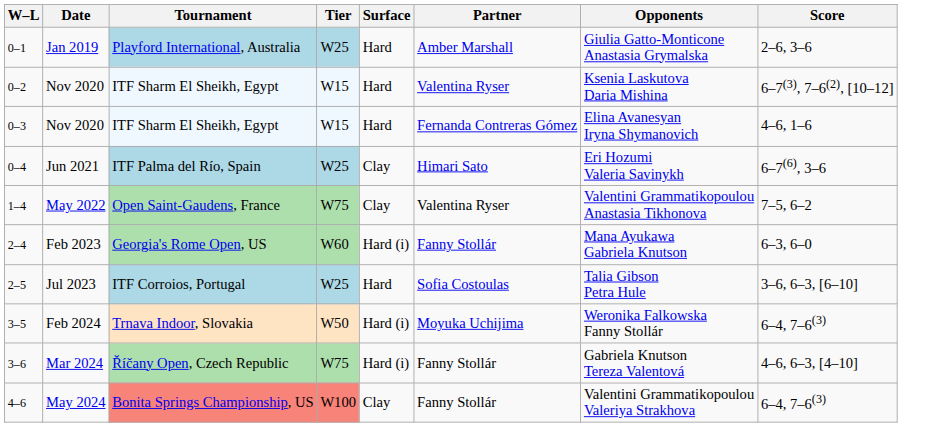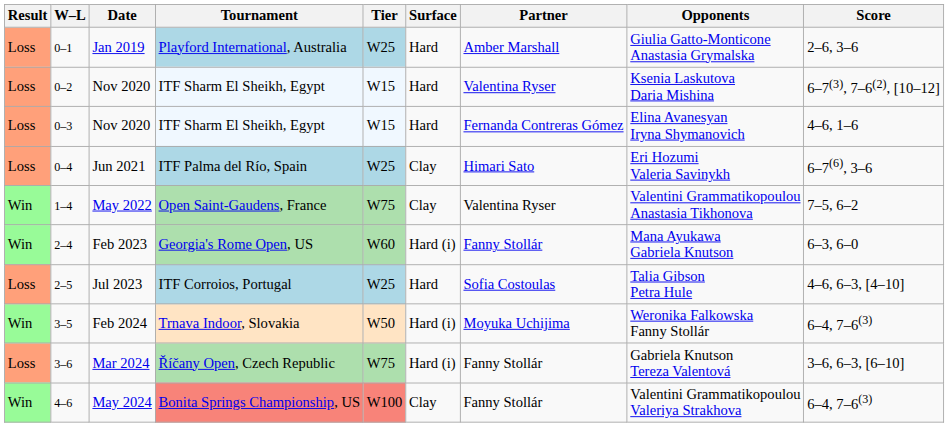 <table class="sortable wikitable">
 <tr>
+<th>Result</th>
 <th class="unsortable">W–L</th>
 <th>Date</th>
 <th>Tournament</th>
 <th>Tier</th>
 <th>Surface</th>
 <th>Partner</th>
 <th>Opponents</th>
 <th class="unsortable">Score</th>
 </tr>
 <tr>
+<td style="background:#ffa07a;">Loss</td>
 <td><small>0–1</small></td>
 <td><a href='#'>Jan 2019</a></td>
 <td style="background:lightblue;"><a href='#'>Playford International</a>, Australia</td>
 <td style="background:lightblue;">W25</td>
 <td>Hard</td>
 <td> <a href='#'>Amber Marshall</a></td>
 <td> <a href='#'>Giulia Gatto-Monticone</a> <br>  <a href='#'>Anastasia Grymalska</a></td>
 <td>2–6, 3–6</td>
 </tr>
 <tr>
+<td style="background:#ffa07a;">Loss</td>
 <td><small>0–2</small></td>
 <td>Nov 2020</td>
 <td style="background:#f0f8ff;">ITF Sharm El Sheikh, Egypt</td>
 <td style="background:#f0f8ff;">W15</td>
 <td>Hard</td>
 <td> <a href='#'>Valentina Ryser</a></td>
 <td> <a href='#'>Ksenia Laskutova</a> <br>  <a href='#'>Daria Mishina</a></td>
 <td>6–7<sup>(3)</sup>, 7–6<sup>(2)</sup>, [10–12]</td>
 </tr>
 <tr>
+<td style="background:#ffa07a;">Loss</td>
 <td><small>0–3</small></td>
 <td>Nov 2020</td>
 <td style="background:#f0f8ff;">ITF Sharm El Sheikh, Egypt</td>
 <td style="background:#f0f8ff;">W15</td>
 <td>Hard</td>
 <td> <a href='#'>Fernanda Contreras Gómez</a></td>
 <td> <a href='#'>Elina Avanesyan</a> <br>  <a href='#'>Iryna Shymanovich</a></td>
 <td>4–6, 1–6</td>
 </tr>
 <tr>
+<td style="background:#ffa07a;">Loss</td>
 <td><small>0–4</small></td>
 <td>Jun 2021</td>
 <td style="background:lightblue;">ITF Palma del Río, Spain</td>
 <td style="background:lightblue;">W25</td>
 <td>Clay</td>
 <td> <a href='#'>Himari Sato</a></td>
 <td> <a href='#'>Eri Hozumi</a> <br>  <a href='#'>Valeria Savinykh</a></td>
 <td>6–7<sup>(6)</sup>, 3–6</td>
 </tr>
 <tr>
+<td style="background:#98fb98;">Win</td>
 <td><small>1–4</small></td>
 <td><a href='#'>May 2022</a></td>
 <td style="background:#addfad;"><a href='#'>Open Saint-Gaudens</a>, France</td>
 <td style="background:#addfad;">W75</td>
 <td>Clay</td>
 <td> Valentina Ryser</td>
 <td> <a href='#'>Valentini Grammatikopoulou</a> <br>  <a href='#'>Anastasia Tikhonova</a></td>
 <td>7–5, 6–2</td>
 </tr>
 <tr>
+<td style="background:#98fb98;">Win</td>
 <td><small>2–4</small></td>
 <td>Feb 2023</td>
 <td style="background:#addfad;"><a href='#'>Georgia's Rome Open</a>, US</td>
 <td style="background:#addfad;">W60</td>
 <td>Hard (i)</td>
 <td> <a href='#'>Fanny Stollár</a></td>
 <td> <a href='#'>Mana Ayukawa</a> <br>  <a href='#'>Gabriela Knutson</a></td>
 <td>6–3, 6–0</td>
 </tr>
 <tr>
+<td style="background:#ffa07a;">Loss</td>
 <td><small>2–5</small></td>
 <td>Jul 2023</td>
 <td style="background:lightblue;">ITF Corroios, Portugal</td>
 <td style="background:lightblue;">W25</td>
 <td>Hard</td>
 <td> <a href='#'>Sofia Costoulas</a></td>
 <td> <a href='#'>Talia Gibson</a> <br>  <a href='#'>Petra Hule</a></td>
-<td>3–6, 6–3, [6–10]</td>
+<td>4–6, 6–3, [4–10]</td>
 </tr>
 <tr>
+<td style="background:#98fb98;">Win</td>
 <td><small>3–5</small></td>
 <td>Feb 2024</td>
 <td style="background:#ffe4c4;"><a href='#'>Trnava Indoor</a>, Slovakia</td>
 <td style="background:#ffe4c4;">W50</td>
 <td>Hard (i)</td>
 <td> <a href='#'>Moyuka Uchijima</a></td>
 <td> <a href='#'>Weronika Falkowska</a> <br>  Fanny Stollár</td>
 <td>6–4, 7–6<sup>(3)</sup></td>
 </tr>
 <tr>
+<td style="background:#ffa07a;">Loss</td>
 <td><small>3–6</small></td>
 <td><a href='#'>Mar 2024</a></td>
 <td style="background:#addfad;"><a href='#'>Říčany Open</a>, Czech Republic</td>
 <td style="background:#addfad;">W75</td>
 <td>Hard (i)</td>
 <td> Fanny Stollár</td>
 <td> Gabriela Knutson <br>  <a href='#'>Tereza Valentová</a></td>
-<td>4–6, 6–3, [4–10]</td>
+<td>3–6, 6–3, [6–10]</td>
 </tr>
 <tr>
+<td style="background:#98fb98;">Win</td>
 <td><small>4–6</small></td>
 <td><a href='#'>May 2024</a></td>
 <td style="background:#f88379;"><a href='#'>Bonita Springs Championship</a>, US</td>
 <td style="background:#f88379;">W100</td>
 <td>Clay</td>
 <td> Fanny Stollár</td>
 <td> Valentini Grammatikopoulou <br>  <a href='#'>Valeriya Strakhova</a></td>
 <td>6–4, 7–6<sup>(3)</sup></td>
 </tr>
 </table>
